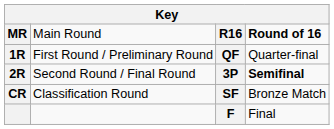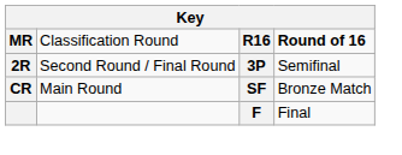 <table class="wikitable" style="font-size: 85%">
 <tr>
 <th colspan="4">Key</th>
 </tr>
 <tr>
 <th>MR</th>
-<td>Main Round</td>
+<td>Classification Round</td>
 <th>R16</th>
 <td><strong>Round of 16</strong></td>
-</tr>
-<tr>
-<th>1R</th>
-<td>First Round / Preliminary Round</td>
-<th>QF</th>
-<td>Quarter-final</td>
 </tr>
 <tr>
 <th>2R</th>
 <td>Second Round / Final Round</td>
 <th>3P</th>
-<td><strong>Semifinal</strong></td>
+<td>Semifinal</td>
 </tr>
 <tr>
 <th>CR</th>
-<td>Classification Round</td>
+<td>Main Round</td>
 <th>SF</th>
 <td>Bronze Match</td>
 </tr>
 <tr>
 <th></th>
 <td></td>
 <th>F</th>
 <td>Final</td>
 </tr>
 </table>
